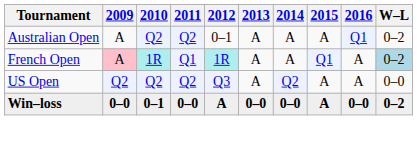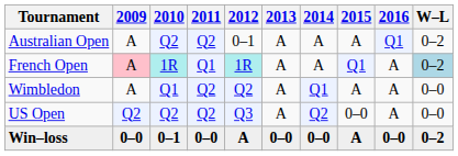 <table class="wikitable" style="text-align:center;">
 <tr>
 <th>Tournament</th>
 <th><a href='#'>2009</a></th>
 <th><a href='#'>2010</a></th>
 <th><a href='#'>2011</a></th>
 <th><a href='#'>2012</a></th>
 <th><a href='#'>2013</a></th>
 <th><a href='#'>2014</a></th>
 <th><a href='#'>2015</a></th>
 <th><a href='#'>2016</a></th>
 <th>W–L</th>
 </tr>
 <tr>
 <td style="text-align:left;"><a href='#'>Australian Open</a></td>
 <td>A</td>
 <td style="background:#ecf2ff;"><a href='#'>Q2</a></td>
 <td style="background:#ecf2ff;"><a href='#'>Q2</a></td>
 <td>0–1</td>
 <td>A</td>
 <td>A</td>
 <td>A</td>
 <td style="background:#ecf2ff;"><a href='#'>Q1</a></td>
 <td>0–2</td>
 </tr>
 <tr>
 <td style="text-align:left;"><a href='#'>French Open</a></td>
 <td style="background: pink;">A</td>
 <td style="background:#afeeee;"><a href='#'>1R</a></td>
 <td style="background:#ecf2ff;"><a href='#'>Q1</a></td>
 <td style="background:#afeeee;"><a href='#'>1R</a></td>
 <td>A</td>
 <td>A</td>
 <td style="background:#ecf2ff;"><a href='#'>Q1</a></td>
 <td>A</td>
 <td style="background: lightblue;">0–2</td>
 </tr>
 <tr>
+<td style="text-align:left;"><a href='#'>Wimbledon</a></td>
+<td>A</td>
+<td style="background:#ecf2ff;"><a href='#'>Q1</a></td>
+<td style="background:#ecf2ff;"><a href='#'>Q2</a></td>
+<td style="background:#ecf2ff;"><a href='#'>Q2</a></td>
+<td>A</td>
+<td style="background:#ecf2ff;"><a href='#'>Q1</a></td>
+<td>A</td>
+<td>A</td>
+<td>0–0</td>
+</tr>
+<tr>
 <td style="text-align:left;"><a href='#'>US Open</a></td>
 <td style="background:#ecf2ff;"><a href='#'>Q2</a></td>
 <td style="background:#ecf2ff;"><a href='#'>Q2</a></td>
 <td style="background:#ecf2ff;"><a href='#'>Q2</a></td>
 <td style="background:#ecf2ff;"><a href='#'>Q3</a></td>
 <td>A</td>
 <td style="background:#ecf2ff;"><a href='#'>Q2</a></td>
-<td>A</td>
+<td>0–0</td>
 <td>A</td>
 <td>0–0</td>
 </tr>
 <tr style="font-weight:bold; background:#efefef;">
 <td style="text-align:left;">Win–loss</td>
 <td>0–0</td>
 <td>0–1</td>
 <td>0–0</td>
 <td>A</td>
 <td>0–0</td>
 <td>0–0</td>
 <td>A</td>
 <td>0–0</td>
 <td>0–2</td>
 </tr>
 </table>
